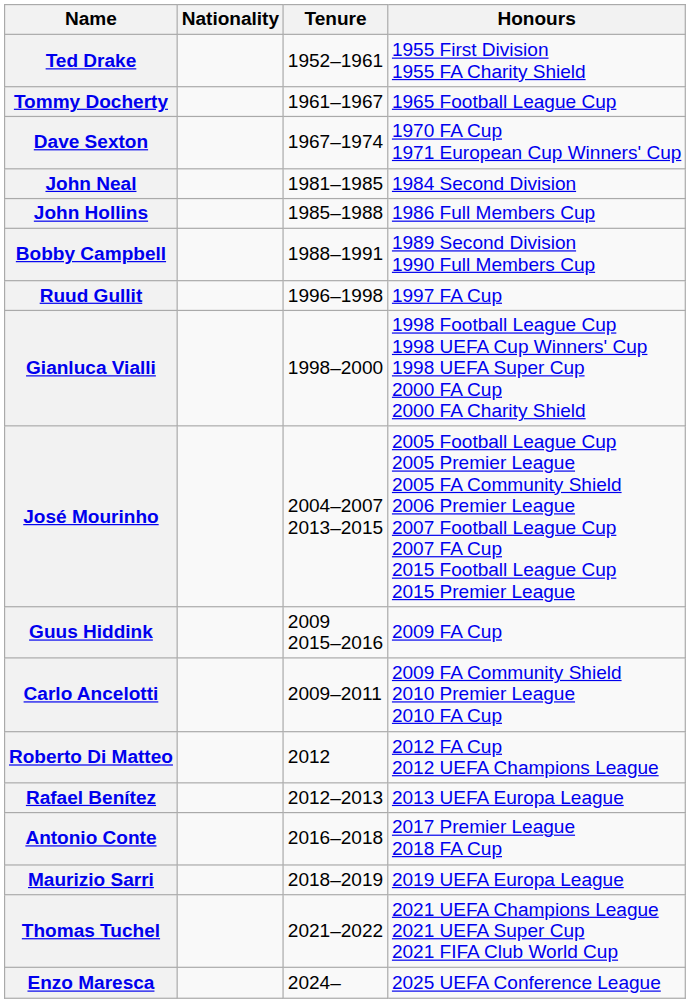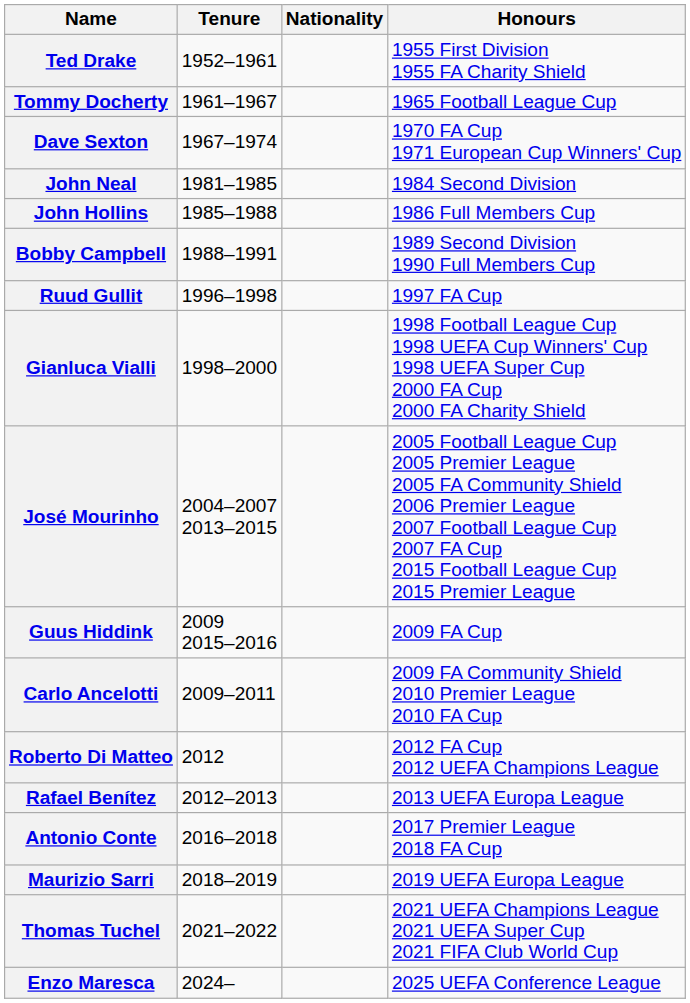 <table class="wikitable sortable plainrowheaders">
 <tr>
 <th scope="col">Name</th>
+<th scope="col">Tenure</th>
 <th scope="col">Nationality</th>
-<th scope="col">Tenure</th>
 <th scope="col">Honours</th>
 </tr>
 <tr>
 <th scope="row" data-sort-value="Drake, Ted"><a href='#'>Ted Drake</a></th>
+<td>1952–1961</td>
 <td></td>
-<td>1952–1961</td>
 <td><a href='#'>1955 First Division</a><br><a href='#'>1955 FA Charity Shield</a></td>
 </tr>
 <tr>
 <th scope="row" data-sort-value="Docherty, Tommy"><a href='#'>Tommy Docherty</a></th>
+<td>1961–1967</td>
 <td></td>
-<td>1961–1967</td>
 <td><a href='#'>1965 Football League Cup</a></td>
 </tr>
 <tr>
 <th scope="row" data-sort-value="Sexton, Dave"><a href='#'>Dave Sexton</a></th>
+<td>1967–1974</td>
 <td></td>
-<td>1967–1974</td>
 <td><a href='#'>1970 FA Cup</a><br><a href='#'>1971 European Cup Winners' Cup</a></td>
 </tr>
 <tr>
 <th scope="row" data-sort-value="Neal, John"><a href='#'>John Neal</a></th>
+<td>1981–1985</td>
 <td></td>
-<td>1981–1985</td>
 <td><a href='#'>1984 Second Division</a></td>
 </tr>
 <tr>
 <th scope="row" data-sort-value="Hollins, John"><a href='#'>John Hollins</a></th>
+<td>1985–1988</td>
 <td></td>
-<td>1985–1988</td>
 <td><a href='#'>1986 Full Members Cup</a></td>
 </tr>
 <tr>
 <th scope="row" data-sort-value="Campbell, Bobby"><a href='#'>Bobby Campbell</a></th>
+<td>1988–1991</td>
 <td></td>
-<td>1988–1991</td>
 <td><a href='#'>1989 Second Division</a><br><a href='#'>1990 Full Members Cup</a></td>
 </tr>
 <tr>
 <th scope="row" data-sort-value="Gullit, Ruud"><a href='#'>Ruud Gullit</a></th>
+<td>1996–1998</td>
 <td></td>
-<td>1996–1998</td>
 <td><a href='#'>1997 FA Cup</a></td>
 </tr>
 <tr>
 <th scope="row" data-sort-value="Vialli, Gianluca"><a href='#'>Gianluca Vialli</a></th>
+<td>1998–2000</td>
 <td></td>
-<td>1998–2000</td>
 <td><a href='#'>1998 Football League Cup</a><br><a href='#'>1998 UEFA Cup Winners' Cup</a><br><a href='#'>1998 UEFA Super Cup</a><br><a href='#'>2000 FA Cup</a><br><a href='#'>2000 FA Charity Shield</a></td>
 </tr>
 <tr>
 <th scope="row" data-sort-value="Mourinho, José"><a href='#'>José Mourinho</a></th>
+<td>2004–2007<br>2013–2015</td>
 <td></td>
-<td>2004–2007<br>2013–2015</td>
 <td><a href='#'>2005 Football League Cup</a><br><a href='#'>2005 Premier League</a><br><a href='#'>2005 FA Community Shield</a><br><a href='#'>2006 Premier League</a><br><a href='#'>2007 Football League Cup</a><br><a href='#'>2007 FA Cup</a><br><a href='#'>2015 Football League Cup</a><br><a href='#'>2015 Premier League</a></td>
 </tr>
 <tr>
 <th scope="row" data-sort-value="Hiddink, Guus"><a href='#'>Guus Hiddink</a></th>
+<td>2009<br>2015–2016</td>
 <td></td>
-<td>2009<br>2015–2016</td>
 <td><a href='#'>2009 FA Cup</a></td>
 </tr>
 <tr>
 <th scope="row" data-sort-value="Ancelotti, Carlo"><a href='#'>Carlo Ancelotti</a></th>
+<td>2009–2011</td>
 <td></td>
-<td>2009–2011</td>
 <td><a href='#'>2009 FA Community Shield</a><br><a href='#'>2010 Premier League</a><br><a href='#'>2010 FA Cup</a></td>
 </tr>
 <tr>
 <th scope="row" data-sort-value="Di Matteo, Roberto"><a href='#'>Roberto Di Matteo</a></th>
+<td>2012</td>
 <td></td>
-<td>2012</td>
 <td><a href='#'>2012 FA Cup</a><br><a href='#'>2012 UEFA Champions League</a></td>
 </tr>
 <tr>
 <th scope="row" data-sort-value="Benítez, Rafael"><a href='#'>Rafael Benítez</a></th>
+<td>2012–2013</td>
 <td></td>
-<td>2012–2013</td>
 <td><a href='#'>2013 UEFA Europa League</a></td>
 </tr>
 <tr>
 <th scope="row" data-sort-value="Conte, Antonio"><a href='#'>Antonio Conte</a></th>
+<td>2016–2018</td>
 <td></td>
-<td>2016–2018</td>
 <td><a href='#'>2017 Premier League</a><br><a href='#'>2018 FA Cup</a></td>
 </tr>
 <tr>
 <th scope="row" data-sort-value="Sarri, Maurizio"><a href='#'>Maurizio Sarri</a></th>
+<td>2018–2019</td>
 <td></td>
-<td>2018–2019</td>
 <td><a href='#'>2019 UEFA Europa League</a></td>
 </tr>
 <tr>
 <th scope="row" data-sort-value="Tuchel, Thomas"><a href='#'>Thomas Tuchel</a></th>
+<td>2021–2022</td>
 <td></td>
-<td>2021–2022</td>
 <td><a href='#'>2021 UEFA Champions League</a><br><a href='#'>2021 UEFA Super Cup</a><br><a href='#'>2021 FIFA Club World Cup</a></td>
 </tr>
 <tr>
 <th scope="row" data-sort-value="Maresca, Enzo"><a href='#'>Enzo Maresca</a></th>
+<td>2024–</td>
 <td></td>
-<td>2024–</td>
 <td><a href='#'>2025 UEFA Conference League</a></td>
 </tr>
 </table>
